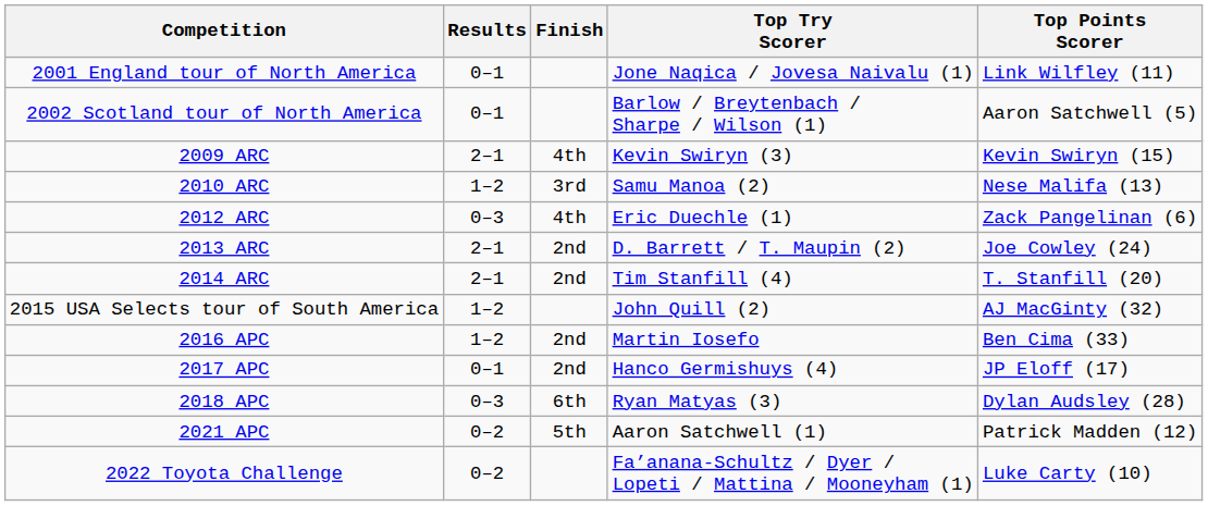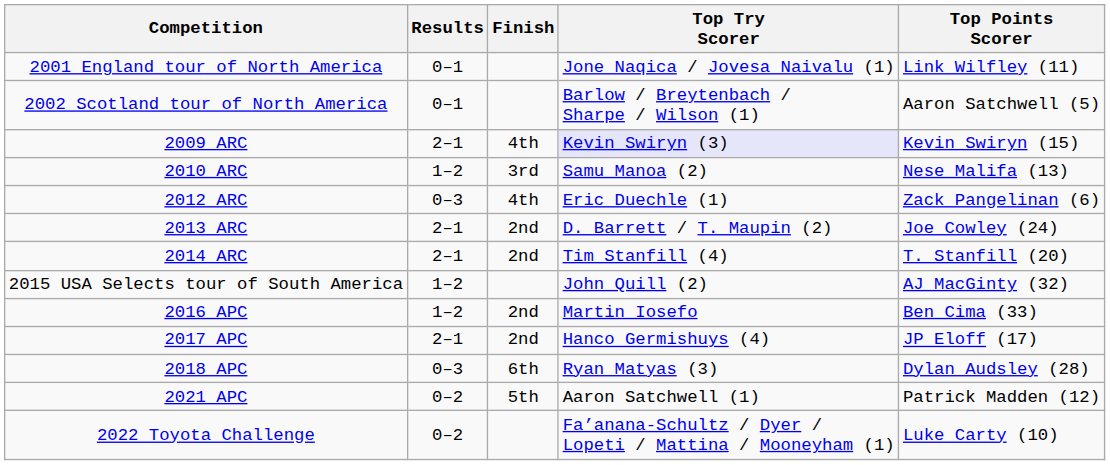 <table class="wikitable sortable" style="text-align: center;">
 <tr>
 <th>Competition</th>
 <th>Results</th>
 <th>Finish</th>
 <th>Top Try <br> Scorer</th>
 <th>Top Points <br> Scorer</th>
 </tr>
 <tr>
 <td><a href='#'>2001 England tour of North America</a></td>
 <td>0–1</td>
 <td></td>
 <td align=left><a href='#'>Jone Naqica</a> / <a href='#'>Jovesa Naivalu</a> (1)</td>
 <td align=left><a href='#'>Link Wilfley</a> (11)</td>
 </tr>
 <tr>
 <td><a href='#'>2002 Scotland tour of North America</a></td>
 <td>0–1</td>
 <td></td>
 <td align=left><a href='#'>Barlow</a> / <a href='#'>Breytenbach</a> / <br> <a href='#'>Sharpe</a> / <a href='#'>Wilson</a> (1)</td>
 <td align=left>Aaron Satchwell (5)</td>
 </tr>
 <tr>
 <td><a href='#'>2009 ARC</a></td>
 <td>2–1</td>
 <td>4th</td>
-<td align=left><a href='#'>Kevin Swiryn</a> (3)</td>
+<td align=left style="background: lavender;"><a href='#'>Kevin Swiryn</a> (3)</td>
 <td align=left><a href='#'>Kevin Swiryn</a> (15)</td>
 </tr>
 <tr>
 <td><a href='#'>2010 ARC</a></td>
 <td>1–2</td>
 <td>3rd</td>
 <td align=left><a href='#'>Samu Manoa</a> (2)</td>
 <td align=left><a href='#'>Nese Malifa</a> (13)</td>
 </tr>
 <tr>
 <td><a href='#'>2012 ARC</a></td>
 <td>0–3</td>
 <td>4th</td>
 <td align=left><a href='#'>Eric Duechle</a> (1)</td>
 <td align=left><a href='#'>Zack Pangelinan</a> (6)</td>
 </tr>
 <tr>
 <td><a href='#'>2013 ARC</a></td>
 <td>2–1</td>
 <td>2nd</td>
 <td align=left><a href='#'>D. Barrett</a> / <a href='#'>T. Maupin</a> (2)</td>
 <td align=left><a href='#'>Joe Cowley</a> (24)</td>
 </tr>
 <tr>
 <td><a href='#'>2014 ARC</a></td>
 <td>2–1</td>
 <td>2nd</td>
 <td align=left><a href='#'>Tim Stanfill</a> (4)</td>
 <td align=left><a href='#'>T. Stanfill</a> (20)</td>
 </tr>
 <tr>
 <td>2015 USA Selects tour of South America</td>
 <td>1–2</td>
 <td></td>
 <td align=left><a href='#'>John Quill</a> (2)</td>
 <td align=left><a href='#'>AJ MacGinty</a> (32)</td>
 </tr>
 <tr>
 <td><a href='#'>2016 APC</a></td>
 <td>1–2</td>
 <td>2nd</td>
 <td align=left><a href='#'>Martin Iosefo</a></td>
 <td align=left><a href='#'>Ben Cima</a> (33)</td>
 </tr>
 <tr>
 <td><a href='#'>2017 APC</a></td>
-<td>0–1</td>
+<td>2–1</td>
 <td>2nd</td>
 <td align=left><a href='#'>Hanco Germishuys</a> (4)</td>
 <td align=left><a href='#'>JP Eloff</a> (17)</td>
 </tr>
 <tr>
 <td><a href='#'>2018 APC</a></td>
 <td>0–3</td>
 <td>6th</td>
 <td align=left><a href='#'>Ryan Matyas</a> (3)</td>
 <td align=left><a href='#'>Dylan Audsley</a> (28)</td>
 </tr>
 <tr>
 <td><a href='#'>2021 APC</a></td>
 <td>0–2</td>
 <td>5th</td>
 <td align=left>Aaron Satchwell (1)</td>
 <td align=left>Patrick Madden (12)</td>
 </tr>
 <tr>
 <td><a href='#'>2022 Toyota Challenge</a></td>
 <td>0–2</td>
 <td></td>
 <td align=left><a href='#'>Fa’anana-Schultz</a> / <a href='#'>Dyer</a> / <br> <a href='#'>Lopeti</a> / <a href='#'>Mattina</a> / <a href='#'>Mooneyham</a> (1)</td>
 <td align=left><a href='#'>Luke Carty</a> (10)</td>
 </tr>
 </table>
